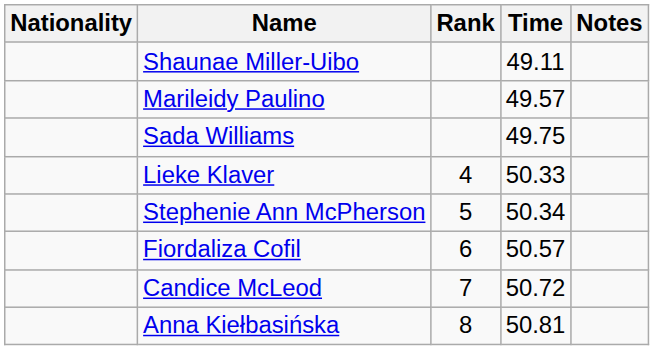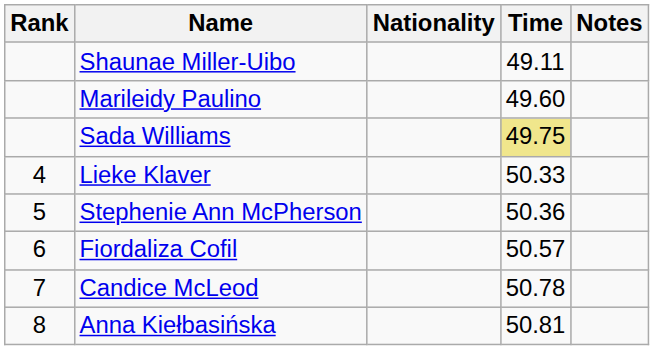 <table class="wikitable sortable" style="text-align:center">
 <tr>
+<th>Rank</th>
+<th>Name</th>
 <th>Nationality</th>
-<th>Name</th>
-<th>Rank</th>
 <th>Time</th>
 <th>Notes</th>
 </tr>
 <tr>
+<td></td>
+<td align=left><a href='#'>Shaunae Miller-Uibo</a></td>
 <td align=left></td>
-<td align=left><a href='#'>Shaunae Miller-Uibo</a></td>
-<td></td>
 <td>49.11</td>
 <td></td>
 </tr>
 <tr>
+<td></td>
+<td align=left><a href='#'>Marileidy Paulino</a></td>
 <td align=left></td>
-<td align=left><a href='#'>Marileidy Paulino</a></td>
-<td></td>
-<td>49.57</td>
+<td>49.60</td>
 <td></td>
 </tr>
 <tr>
+<td></td>
+<td align=left><a href='#'>Sada Williams</a></td>
 <td align=left></td>
-<td align=left><a href='#'>Sada Williams</a></td>
-<td></td>
-<td>49.75</td>
+<td style="background: khaki;">49.75</td>
 <td></td>
 </tr>
 <tr>
+<td>4</td>
+<td align=left><a href='#'>Lieke Klaver</a></td>
 <td align=left></td>
-<td align=left><a href='#'>Lieke Klaver</a></td>
-<td>4</td>
 <td>50.33</td>
 <td></td>
 </tr>
 <tr>
+<td>5</td>
+<td align=left><a href='#'>Stephenie Ann McPherson</a></td>
 <td align=left></td>
-<td align=left><a href='#'>Stephenie Ann McPherson</a></td>
-<td>5</td>
-<td>50.34</td>
+<td>50.36</td>
 <td></td>
 </tr>
 <tr>
+<td>6</td>
+<td align=left><a href='#'>Fiordaliza Cofil</a></td>
 <td align=left></td>
-<td align=left><a href='#'>Fiordaliza Cofil</a></td>
-<td>6</td>
 <td>50.57</td>
 <td></td>
 </tr>
 <tr>
+<td>7</td>
+<td align=left><a href='#'>Candice McLeod</a></td>
 <td align=left></td>
-<td align=left><a href='#'>Candice McLeod</a></td>
-<td>7</td>
-<td>50.72</td>
+<td>50.78</td>
 <td></td>
 </tr>
 <tr>
+<td>8</td>
+<td align=left><a href='#'>Anna Kiełbasińska</a></td>
 <td align=left></td>
-<td align=left><a href='#'>Anna Kiełbasińska</a></td>
-<td>8</td>
 <td>50.81</td>
 <td></td>
 </tr>
 </table>
